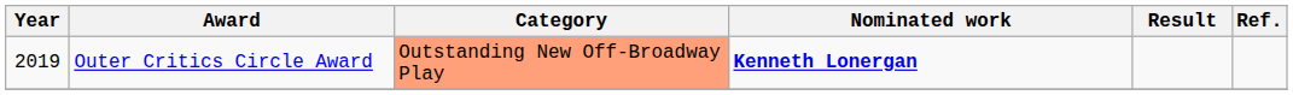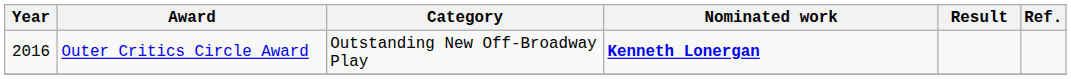 <table class=wikitable>
 <tr>
 <th scope="col" style="width:3em;">Year</th>
 <th scope="col" style="width:20em;">Award</th>
 <th scope="col" style="width:20em;">Category</th>
 <th scope="col" style="width:25em;">Nominated work</th>
 <th scope="col" style="width:5em;">Result</th>
 <th>Ref.</th>
 </tr>
 <tr>
-<td style="text-align:center;">2019</td>
+<td style="text-align:center;">2016</td>
 <td><a href='#'>Outer Critics Circle Award</a></td>
-<td style="background: lightsalmon;">Outstanding New Off-Broadway Play</td>
+<td>Outstanding New Off-Broadway Play</td>
 <td><strong><a href='#'>Kenneth Lonergan</a></strong></td>
 <td></td>
 <td></td>
 </tr>
 <tr>
 </tr>
 </table>
